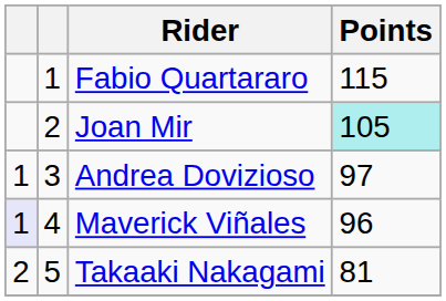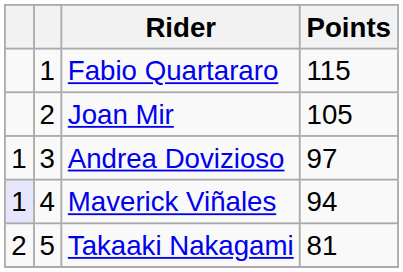 <table class="wikitable" style="font-size: 95%;">
 <tr>
 <th></th>
 <th></th>
 <th>Rider</th>
 <th>Points</th>
 </tr>
 <tr>
 <td></td>
 <td align=center>1</td>
 <td> <a href='#'>Fabio Quartararo</a></td>
 <td align=left>115</td>
 </tr>
 <tr>
 <td></td>
 <td align=center>2</td>
 <td> <a href='#'>Joan Mir</a></td>
-<td align=left style="background: paleturquoise;">105</td>
+<td align=left>105</td>
 </tr>
 <tr>
 <td> 1</td>
 <td align=center>3</td>
 <td> <a href='#'>Andrea Dovizioso</a></td>
 <td align=left>97</td>
 </tr>
 <tr>
 <td style="background: lavender;"> 1</td>
 <td align=center>4</td>
 <td> <a href='#'>Maverick Viñales</a></td>
-<td align=left>96</td>
+<td align=left>94</td>
 </tr>
 <tr>
 <td> 2</td>
 <td align=center>5</td>
 <td> <a href='#'>Takaaki Nakagami</a></td>
 <td align=left>81</td>
 </tr>
 <tr>
 </tr>
 </table>
